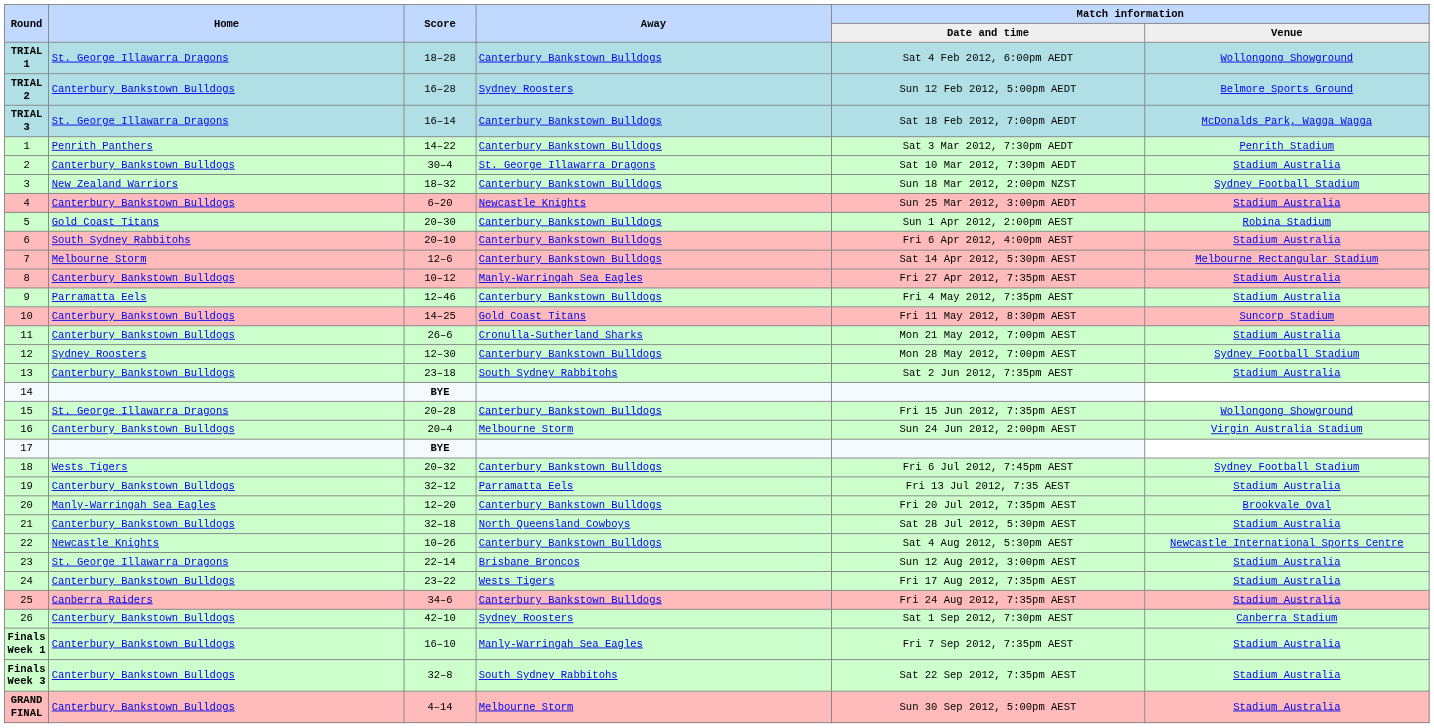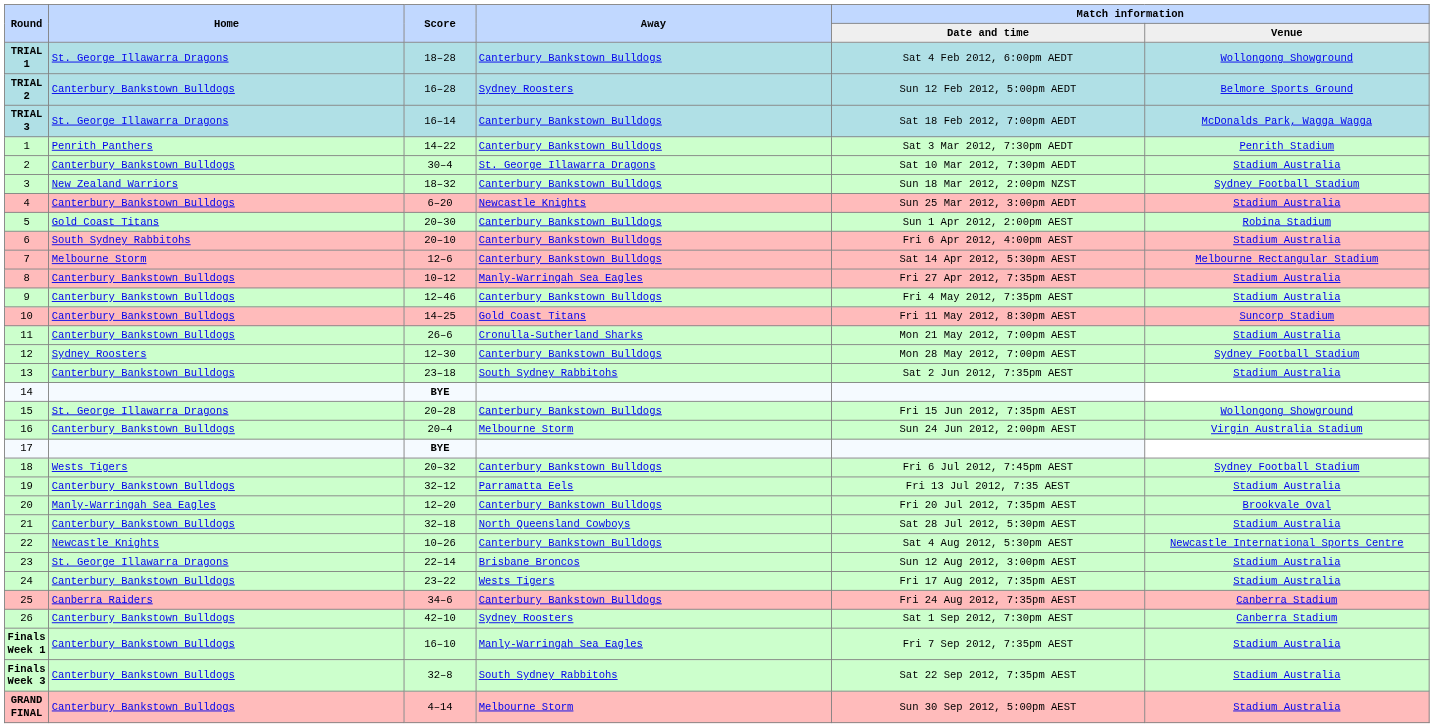 <table border=1 style="border-collapse:collapse; font-size:90%; text-align:center;" cellpadding=3 cellspacing=0 width=100%>
 <tr bgcolor=#C1D8FF>
 <th rowspan=2 width=3%>Round</th>
 <th rowspan=2 width=25%>Home</th>
 <th rowspan=2 width=5%>Score</th>
 <th rowspan=2 width=25%>Away</th>
 <th colspan=6>Match information</th>
 </tr>
 <tr bgcolor=#EFEFEF>
 <th width=22%>Date and time</th>
 <th width=22%>Venue</th>
 </tr>
 <tr bgcolor=#B0E0E6>
 <td><strong>TRIAL 1</strong></td>
 <td align=left> <a href='#'>St. George Illawarra Dragons</a></td>
 <td>18–28</td>
 <td align=left> <a href='#'>Canterbury Bankstown Bulldogs</a></td>
 <td>Sat 4 Feb 2012, 6:00pm AEDT</td>
 <td><a href='#'>Wollongong Showground</a></td>
 </tr>
 <tr bgcolor=#B0E0E6>
 <td><strong>TRIAL 2</strong></td>
 <td align=left> <a href='#'>Canterbury Bankstown Bulldogs</a></td>
 <td>16–28</td>
 <td align=left> <a href='#'>Sydney Roosters</a></td>
 <td>Sun 12 Feb 2012, 5:00pm AEDT</td>
 <td><a href='#'>Belmore Sports Ground</a></td>
 </tr>
 <tr bgcolor=#B0E0E6>
 <td><strong>TRIAL 3</strong></td>
 <td align=left> <a href='#'>St. George Illawarra Dragons</a></td>
 <td>16–14</td>
 <td align=left> <a href='#'>Canterbury Bankstown Bulldogs</a></td>
 <td>Sat 18 Feb 2012, 7:00pm AEDT</td>
 <td><a href='#'>McDonalds Park, Wagga Wagga</a></td>
 </tr>
 <tr bgcolor=#CCFFCC>
 <td>1</td>
 <td align=left> <a href='#'>Penrith Panthers</a></td>
 <td>14–22</td>
 <td align=left> <a href='#'>Canterbury Bankstown Bulldogs</a></td>
 <td>Sat 3 Mar 2012, 7:30pm AEDT</td>
 <td><a href='#'>Penrith Stadium</a></td>
 </tr>
 <tr bgcolor=#CCFFCC>
 <td>2</td>
 <td align=left> <a href='#'>Canterbury Bankstown Bulldogs</a></td>
 <td>30–4</td>
 <td align=left> <a href='#'>St. George Illawarra Dragons</a></td>
 <td>Sat 10 Mar 2012, 7:30pm AEDT</td>
 <td><a href='#'>Stadium Australia</a></td>
 </tr>
 <tr bgcolor=#CCFFCC>
 <td>3</td>
 <td align=left> <a href='#'>New Zealand Warriors</a></td>
 <td>18–32</td>
 <td align=left> <a href='#'>Canterbury Bankstown Bulldogs</a></td>
 <td>Sun 18 Mar 2012, 2:00pm NZST</td>
 <td><a href='#'>Sydney Football Stadium</a></td>
 </tr>
 <tr bgcolor=#ffbbbb>
 <td>4</td>
 <td align=left> <a href='#'>Canterbury Bankstown Bulldogs</a></td>
 <td>6–20</td>
 <td align=left> <a href='#'>Newcastle Knights</a></td>
 <td>Sun 25 Mar 2012, 3:00pm AEDT</td>
 <td><a href='#'>Stadium Australia</a></td>
 </tr>
 <tr bgcolor=#CCFFCC>
 <td>5</td>
 <td align=left> <a href='#'>Gold Coast Titans</a></td>
 <td>20–30</td>
 <td align=left> <a href='#'>Canterbury Bankstown Bulldogs</a></td>
 <td>Sun 1 Apr 2012, 2:00pm AEST</td>
 <td><a href='#'>Robina Stadium</a></td>
 </tr>
 <tr bgcolor=#ffbbbb>
 <td>6</td>
 <td align=left> <a href='#'>South Sydney Rabbitohs</a></td>
 <td>20–10</td>
 <td align=left> <a href='#'>Canterbury Bankstown Bulldogs</a></td>
 <td>Fri 6 Apr 2012, 4:00pm AEST</td>
 <td><a href='#'>Stadium Australia</a></td>
 </tr>
 <tr bgcolor=#ffbbbb>
 <td>7</td>
 <td align=left> <a href='#'>Melbourne Storm</a></td>
 <td>12–6</td>
 <td align=left> <a href='#'>Canterbury Bankstown Bulldogs</a></td>
 <td>Sat 14 Apr 2012, 5:30pm AEST</td>
 <td><a href='#'>Melbourne Rectangular Stadium</a></td>
 </tr>
 <tr bgcolor=#ffbbbb>
 <td>8</td>
 <td align=left> <a href='#'>Canterbury Bankstown Bulldogs</a></td>
 <td>10–12</td>
 <td align=left> <a href='#'>Manly-Warringah Sea Eagles</a></td>
 <td>Fri 27 Apr 2012, 7:35pm AEST</td>
 <td><a href='#'>Stadium Australia</a></td>
 </tr>
 <tr bgcolor=#CCFFCC>
 <td>9</td>
-<td align=left> <a href='#'>Parramatta Eels</a></td>
+<td align=left> <a href='#'>Canterbury Bankstown Bulldogs</a></td>
 <td>12–46</td>
 <td align=left> <a href='#'>Canterbury Bankstown Bulldogs</a></td>
 <td>Fri 4 May 2012, 7:35pm AEST</td>
 <td><a href='#'>Stadium Australia</a></td>
 </tr>
 <tr bgcolor=#ffbbbb>
 <td>10</td>
 <td align=left> <a href='#'>Canterbury Bankstown Bulldogs</a></td>
 <td>14–25</td>
 <td align=left> <a href='#'>Gold Coast Titans</a></td>
 <td>Fri 11 May 2012, 8:30pm AEST</td>
 <td><a href='#'>Suncorp Stadium</a></td>
 </tr>
 <tr bgcolor=#CCFFCC>
 <td>11</td>
 <td align=left> <a href='#'>Canterbury Bankstown Bulldogs</a></td>
 <td>26–6</td>
 <td align=left> <a href='#'>Cronulla-Sutherland Sharks</a></td>
 <td>Mon 21 May 2012, 7:00pm AEST</td>
 <td><a href='#'>Stadium Australia</a></td>
 </tr>
 <tr bgcolor=#CCFFCC>
 <td>12</td>
 <td align=left> <a href='#'>Sydney Roosters</a></td>
 <td>12–30</td>
 <td align=left> <a href='#'>Canterbury Bankstown Bulldogs</a></td>
 <td>Mon 28 May 2012, 7:00pm AEST</td>
 <td><a href='#'>Sydney Football Stadium</a></td>
 </tr>
 <tr bgcolor=#CCFFCC>
 <td>13</td>
 <td align=left> <a href='#'>Canterbury Bankstown Bulldogs</a></td>
 <td>23–18</td>
 <td align=left> <a href='#'>South Sydney Rabbitohs</a></td>
 <td>Sat 2 Jun 2012, 7:35pm AEST</td>
 <td><a href='#'>Stadium Australia</a></td>
 </tr>
 <tr bgcolor=#F5FAFF>
 <td>14</td>
 <td align=left></td>
 <td><strong>BYE</strong></td>
 <td align=left></td>
 <td></td>
 </tr>
 <tr bgcolor=#CCFFCC>
 <td>15</td>
 <td align=left> <a href='#'>St. George Illawarra Dragons</a></td>
 <td>20–28</td>
 <td align=left> <a href='#'>Canterbury Bankstown Bulldogs</a></td>
 <td>Fri 15 Jun 2012, 7:35pm AEST</td>
 <td><a href='#'>Wollongong Showground</a></td>
 </tr>
 <tr bgcolor=#CCFFCC>
 <td>16</td>
 <td align=left> <a href='#'>Canterbury Bankstown Bulldogs</a></td>
 <td>20–4</td>
 <td align=left> <a href='#'>Melbourne Storm</a></td>
 <td>Sun 24 Jun 2012, 2:00pm AEST</td>
 <td><a href='#'>Virgin Australia Stadium</a></td>
 </tr>
 <tr bgcolor=#F5FAFF>
 <td>17</td>
 <td align=left></td>
 <td><strong>BYE</strong></td>
 <td align=left></td>
 <td></td>
 </tr>
 <tr bgcolor=#CCFFCC>
 <td>18</td>
 <td align=left> <a href='#'>Wests Tigers</a></td>
 <td>20–32</td>
 <td align=left> <a href='#'>Canterbury Bankstown Bulldogs</a></td>
 <td>Fri 6 Jul 2012, 7:45pm AEST</td>
 <td><a href='#'>Sydney Football Stadium</a></td>
 </tr>
 <tr bgcolor=#CCFFCC>
 <td>19</td>
 <td align=left> <a href='#'>Canterbury Bankstown Bulldogs</a></td>
 <td>32–12</td>
 <td align=left> <a href='#'>Parramatta Eels</a></td>
 <td>Fri 13 Jul 2012, 7:35 AEST</td>
 <td><a href='#'>Stadium Australia</a></td>
 </tr>
 <tr bgcolor=#CCFFCC>
 <td>20</td>
 <td align=left> <a href='#'>Manly-Warringah Sea Eagles</a></td>
 <td>12–20</td>
 <td align=left> <a href='#'>Canterbury Bankstown Bulldogs</a></td>
 <td>Fri 20 Jul 2012, 7:35pm AEST</td>
 <td><a href='#'>Brookvale Oval</a></td>
 </tr>
 <tr bgcolor=#CCFFCC>
 <td>21</td>
 <td align=left> <a href='#'>Canterbury Bankstown Bulldogs</a></td>
 <td>32–18</td>
 <td align=left> <a href='#'>North Queensland Cowboys</a></td>
 <td>Sat 28 Jul 2012, 5:30pm AEST</td>
 <td><a href='#'>Stadium Australia</a></td>
 </tr>
 <tr bgcolor=#CCFFCC>
 <td>22</td>
 <td align=left> <a href='#'>Newcastle Knights</a></td>
 <td>10–26</td>
 <td align=left> <a href='#'>Canterbury Bankstown Bulldogs</a></td>
 <td>Sat 4 Aug 2012, 5:30pm AEST</td>
 <td><a href='#'>Newcastle International Sports Centre</a></td>
 </tr>
 <tr bgcolor=#CCFFCC>
 <td>23</td>
 <td align=left> <a href='#'>St. George Illawarra Dragons</a></td>
 <td>22–14</td>
 <td align=left> <a href='#'>Brisbane Broncos</a></td>
 <td>Sun 12 Aug 2012, 3:00pm AEST</td>
 <td><a href='#'>Stadium Australia</a></td>
 </tr>
 <tr bgcolor=#CCFFCC>
 <td>24</td>
 <td align=left> <a href='#'>Canterbury Bankstown Bulldogs</a></td>
 <td>23–22</td>
 <td align=left> <a href='#'>Wests Tigers</a></td>
 <td>Fri 17 Aug 2012, 7:35pm AEST</td>
 <td><a href='#'>Stadium Australia</a></td>
 </tr>
 <tr bgcolor=#ffbbbb>
 <td>25</td>
 <td align=left> <a href='#'>Canberra Raiders</a></td>
 <td>34–6</td>
 <td align=left> <a href='#'>Canterbury Bankstown Bulldogs</a></td>
 <td>Fri 24 Aug 2012, 7:35pm AEST</td>
-<td><a href='#'>Stadium Australia</a></td>
+<td><a href='#'>Canberra Stadium</a></td>
 </tr>
 <tr bgcolor=#CCFFCC>
 <td>26</td>
 <td align=left> <a href='#'>Canterbury Bankstown Bulldogs</a></td>
 <td>42–10</td>
 <td align=left> <a href='#'>Sydney Roosters</a></td>
 <td>Sat 1 Sep 2012, 7:30pm AEST</td>
 <td><a href='#'>Canberra Stadium</a></td>
 </tr>
 <tr bgcolor=#CCFFCC>
 <td><strong>Finals Week 1</strong></td>
 <td align=left> <a href='#'>Canterbury Bankstown Bulldogs</a></td>
 <td>16–10</td>
 <td align=left> <a href='#'>Manly-Warringah Sea Eagles</a></td>
 <td>Fri 7 Sep 2012, 7:35pm AEST</td>
 <td><a href='#'>Stadium Australia</a></td>
 </tr>
 <tr bgcolor=#CCFFCC>
 <td><strong>Finals Week 3</strong></td>
 <td align=left> <a href='#'>Canterbury Bankstown Bulldogs</a></td>
 <td>32–8</td>
 <td align=left> <a href='#'>South Sydney Rabbitohs</a></td>
 <td>Sat 22 Sep 2012, 7:35pm AEST</td>
 <td><a href='#'>Stadium Australia</a></td>
 </tr>
 <tr bgcolor=#ffbbbb>
 <td><strong>GRAND FINAL</strong></td>
 <td align=left> <a href='#'>Canterbury Bankstown Bulldogs</a></td>
 <td>4–14</td>
 <td align=left> <a href='#'>Melbourne Storm</a></td>
 <td>Sun 30 Sep 2012, 5:00pm AEST</td>
 <td><a href='#'>Stadium Australia</a></td>
 </tr>
 </table>
